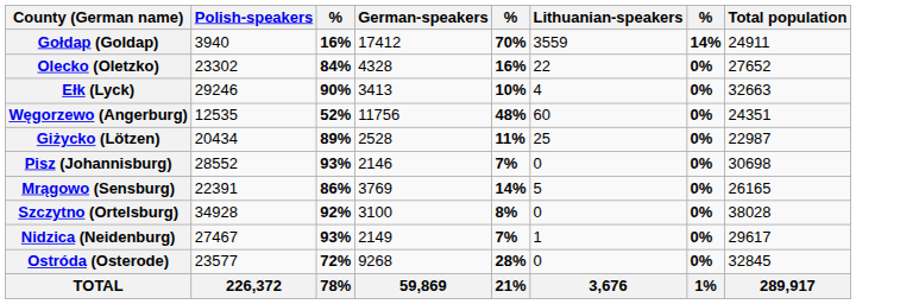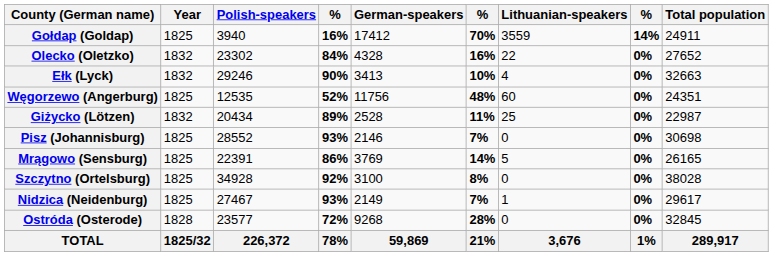 <table class="wikitable sortable">
 <tr>
 <th>County (German name)</th>
+<th>Year</th>
 <th><strong><a href='#'>Polish-speakers</a></strong></th>
 <th><strong>%</strong></th>
 <th><strong>German-speakers</strong></th>
 <th><strong>%</strong></th>
 <th><strong>Lithuanian-speakers</strong></th>
 <th><strong>%</strong></th>
 <th>Total population</th>
 </tr>
 <tr>
 <th><a href='#'>Gołdap</a> <strong>(Goldap)</strong></th>
+<td>1825</td>
 <td>3940</td>
 <td><strong>16%</strong></td>
 <td>17412</td>
 <td><strong>70%</strong></td>
 <td>3559</td>
 <td><strong>14%</strong></td>
 <td>24911</td>
 </tr>
 <tr>
 <th><a href='#'>Olecko</a> (Oletzko)</th>
+<td>1832</td>
 <td>23302</td>
 <td><strong>84%</strong></td>
 <td>4328</td>
 <td><strong>16%</strong></td>
 <td>22</td>
 <td><strong>0%</strong></td>
 <td>27652</td>
 </tr>
 <tr>
 <th><a href='#'>Ełk</a> (Lyck)</th>
+<td>1832</td>
 <td>29246</td>
 <td><strong>90%</strong></td>
 <td>3413</td>
 <td><strong>10%</strong></td>
 <td>4</td>
 <td><strong>0%</strong></td>
 <td>32663</td>
 </tr>
 <tr>
 <th><a href='#'>Węgorzewo</a> (Angerburg)</th>
+<td>1825</td>
 <td>12535</td>
 <td><strong>52%</strong></td>
 <td>11756</td>
 <td><strong>48%</strong></td>
 <td>60</td>
 <td><strong>0%</strong></td>
 <td>24351</td>
 </tr>
 <tr>
 <th><a href='#'>Giżycko</a> (<strong>Lötzen)</strong></th>
+<td>1832</td>
 <td>20434</td>
 <td><strong>89%</strong></td>
 <td>2528</td>
 <td><strong>11%</strong></td>
 <td>25</td>
 <td><strong>0%</strong></td>
 <td>22987</td>
 </tr>
 <tr>
 <th><a href='#'>Pisz</a> (Johannisburg)</th>
+<td>1825</td>
 <td>28552</td>
 <td><strong>93%</strong></td>
 <td>2146</td>
 <td><strong>7%</strong></td>
 <td>0</td>
 <td><strong>0%</strong></td>
 <td>30698</td>
 </tr>
 <tr>
 <th><a href='#'>Mrągowo</a> (Sensburg)</th>
+<td>1825</td>
 <td>22391</td>
 <td><strong>86%</strong></td>
 <td>3769</td>
 <td><strong>14%</strong></td>
 <td>5</td>
 <td><strong>0%</strong></td>
 <td>26165</td>
 </tr>
 <tr>
 <th><a href='#'>Szczytno</a> (Ortelsburg)</th>
+<td>1825</td>
 <td>34928</td>
 <td><strong>92%</strong></td>
 <td>3100</td>
 <td><strong>8%</strong></td>
 <td>0</td>
 <td><strong>0%</strong></td>
 <td>38028</td>
 </tr>
 <tr>
 <th><a href='#'>Nidzica</a> (Neidenburg)</th>
+<td>1825</td>
 <td>27467</td>
 <td><strong>93%</strong></td>
 <td>2149</td>
 <td><strong>7%</strong></td>
 <td>1</td>
 <td><strong>0%</strong></td>
 <td>29617</td>
 </tr>
 <tr>
 <th><a href='#'>Ostróda</a> (Osterode)</th>
+<td>1828</td>
 <td>23577</td>
 <td><strong>72%</strong></td>
 <td>9268</td>
 <td><strong>28%</strong></td>
 <td>0</td>
 <td><strong>0%</strong></td>
 <td>32845</td>
 </tr>
 <tr>
 <th>TOTAL</th>
+<th>1825/32</th>
 <th><strong>226,372</strong></th>
 <th>78%</th>
 <th><strong>59,869</strong></th>
 <th>21%</th>
 <th>3,676</th>
 <th>1%</th>
 <th>289,917</th>
 </tr>
 </table>
